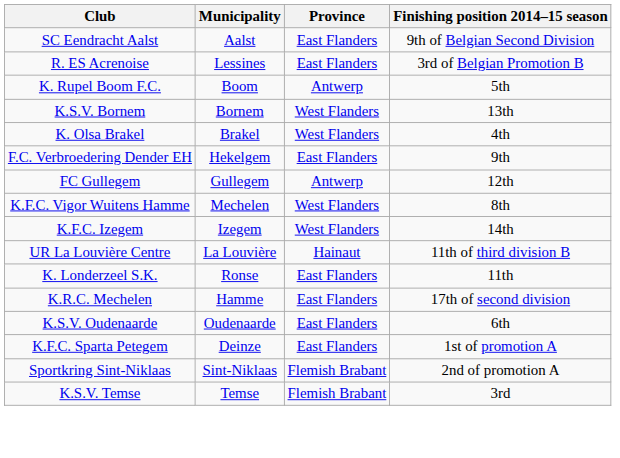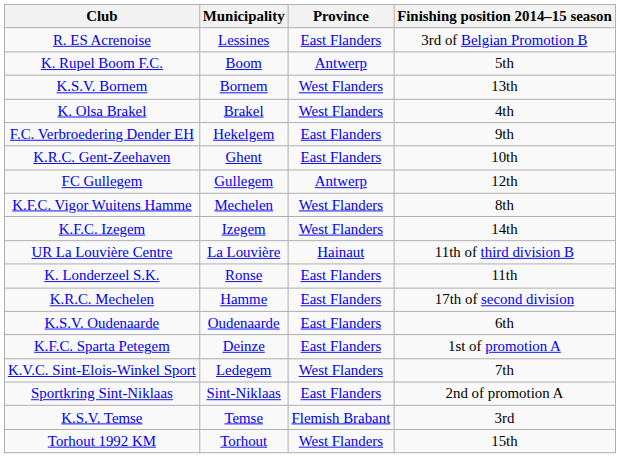 <table class="wikitable sortable" style="text-align:center;">
 <tr>
 <th>Club</th>
 <th>Municipality</th>
 <th>Province</th>
 <th>Finishing position 2014–15 season</th>
-</tr>
-<tr>
-<td><a href='#'>SC Eendracht Aalst</a></td>
-<td><a href='#'>Aalst</a></td>
-<td><a href='#'>East Flanders</a></td>
-<td>9th of <a href='#'>Belgian Second Division</a></td>
 </tr>
 <tr>
 <td><a href='#'>R. ES Acrenoise</a></td>
 <td><a href='#'>Lessines</a></td>
 <td><a href='#'>East Flanders</a></td>
 <td>3rd of <a href='#'>Belgian Promotion B</a></td>
 </tr>
 <tr>
 <td><a href='#'>K. Rupel Boom F.C.</a></td>
 <td><a href='#'>Boom</a></td>
 <td><a href='#'>Antwerp</a></td>
 <td>5th</td>
 </tr>
 <tr>
 <td><a href='#'>K.S.V. Bornem</a></td>
 <td><a href='#'>Bornem</a></td>
 <td><a href='#'>West Flanders</a></td>
 <td>13th</td>
 </tr>
 <tr>
 <td><a href='#'>K. Olsa Brakel</a></td>
 <td><a href='#'>Brakel</a></td>
 <td><a href='#'>West Flanders</a></td>
 <td>4th</td>
 </tr>
 <tr>
 <td><a href='#'>F.C. Verbroedering Dender EH</a></td>
 <td><a href='#'>Hekelgem</a></td>
 <td><a href='#'>East Flanders</a></td>
 <td>9th</td>
+</tr>
+<tr>
+<td><a href='#'>K.R.C. Gent-Zeehaven</a></td>
+<td><a href='#'>Ghent</a></td>
+<td><a href='#'>East Flanders</a></td>
+<td>10th</td>
 </tr>
 <tr>
 <td><a href='#'>FC Gullegem</a></td>
 <td><a href='#'>Gullegem</a></td>
 <td><a href='#'>Antwerp</a></td>
 <td>12th</td>
 </tr>
 <tr>
 <td><a href='#'>K.F.C. Vigor Wuitens Hamme</a></td>
 <td><a href='#'>Mechelen</a></td>
 <td><a href='#'>West Flanders</a></td>
 <td>8th</td>
 </tr>
 <tr>
 <td><a href='#'>K.F.C. Izegem</a></td>
 <td><a href='#'>Izegem</a></td>
 <td><a href='#'>West Flanders</a></td>
 <td>14th</td>
 </tr>
 <tr>
 <td><a href='#'>UR La Louvière Centre</a></td>
 <td><a href='#'>La Louvière</a></td>
 <td><a href='#'>Hainaut</a></td>
 <td>11th of <a href='#'>third division B</a></td>
 </tr>
 <tr>
 <td><a href='#'>K. Londerzeel S.K.</a></td>
 <td><a href='#'>Ronse</a></td>
 <td><a href='#'>East Flanders</a></td>
 <td>11th</td>
 </tr>
 <tr>
 <td><a href='#'>K.R.C. Mechelen</a></td>
 <td><a href='#'>Hamme</a></td>
 <td><a href='#'>East Flanders</a></td>
 <td>17th of <a href='#'>second division</a></td>
 </tr>
 <tr>
 <td><a href='#'>K.S.V. Oudenaarde</a></td>
 <td><a href='#'>Oudenaarde</a></td>
 <td><a href='#'>East Flanders</a></td>
 <td>6th</td>
 </tr>
 <tr>
 <td><a href='#'>K.F.C. Sparta Petegem</a></td>
 <td><a href='#'>Deinze</a></td>
 <td><a href='#'>East Flanders</a></td>
 <td>1st of <a href='#'>promotion A</a></td>
 </tr>
 <tr>
+<td><a href='#'>K.V.C. Sint-Elois-Winkel Sport</a></td>
+<td><a href='#'>Ledegem</a></td>
+<td><a href='#'>West Flanders</a></td>
+<td>7th</td>
+</tr>
+<tr>
 <td><a href='#'>Sportkring Sint-Niklaas</a></td>
 <td><a href='#'>Sint-Niklaas</a></td>
-<td><a href='#'>Flemish Brabant</a></td>
+<td><a href='#'>East Flanders</a></td>
 <td>2nd of promotion A</td>
 </tr>
 <tr>
 <td><a href='#'>K.S.V. Temse</a></td>
 <td><a href='#'>Temse</a></td>
 <td><a href='#'>Flemish Brabant</a></td>
 <td>3rd</td>
 </tr>
+<tr>
+<td><a href='#'>Torhout 1992 KM</a></td>
+<td><a href='#'>Torhout</a></td>
+<td><a href='#'>West Flanders</a></td>
+<td>15th</td>
+</tr>
 </table>
